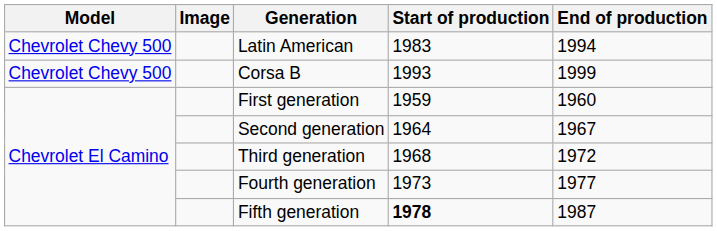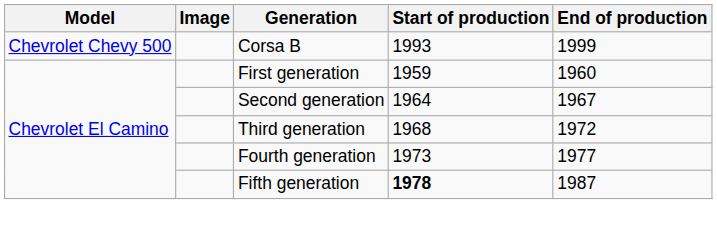 <table class="wikitable sortable">
 <tr>
 <th>Model</th>
 <th>Image</th>
 <th>Generation</th>
 <th>Start of production</th>
 <th>End of production</th>
-</tr>
-<tr>
-<td><a href='#'>Chevrolet Chevy 500</a></td>
-<td></td>
-<td>Latin American</td>
-<td>1983</td>
-<td>1994</td>
 </tr>
 <tr>
 <td><a href='#'>Chevrolet Chevy 500</a></td>
 <td></td>
 <td>Corsa B</td>
 <td>1993</td>
 <td>1999</td>
 </tr>
 <tr>
 <td rowspan="5"><a href='#'>Chevrolet El Camino</a></td>
 <td></td>
 <td>First generation</td>
 <td>1959</td>
 <td>1960</td>
 </tr>
 <tr>
 <td></td>
 <td>Second generation</td>
 <td>1964</td>
 <td>1967</td>
 </tr>
 <tr>
 <td></td>
 <td>Third generation</td>
 <td>1968</td>
 <td>1972</td>
 </tr>
 <tr>
 <td></td>
 <td>Fourth generation</td>
 <td>1973</td>
 <td>1977</td>
 </tr>
 <tr>
 <td></td>
 <td>Fifth generation</td>
 <td><strong>1978</strong></td>
 <td>1987</td>
 </tr>
 </table>
